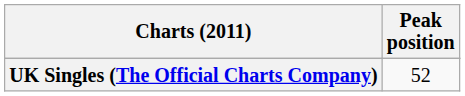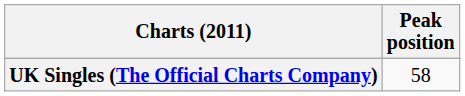 <table class="wikitable plainrowheaders sortable">
 <tr>
 <th>Charts (2011)</th>
 <th>Peak<br>position</th>
 </tr>
 <tr>
 </tr>
 <tr>
 </tr>
 <tr>
 </tr>
 <tr>
 <th scope="row">UK Singles (<a href='#'>The Official Charts Company</a>)</th>
-<td align=center>52</td>
+<td align=center>58</td>
 </tr>
 </table>
